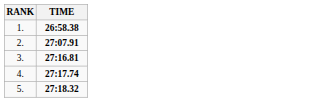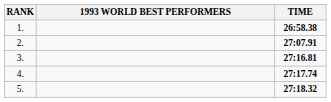 <table class="wikitable" style="border-collapse: collapse; font-size: 90%;">
 <tr>
 <th>RANK</th>
+<th align="center" style="width: 25em">1993 WORLD BEST PERFORMERS</th>
 <th align="center" style="width: 5em">TIME</th>
 </tr>
 <tr>
 <td align="center">1.</td>
+<td></td>
 <td align="center"><strong>26:58.38</strong></td>
 </tr>
 <tr>
 <td align="center">2.</td>
+<td></td>
 <td align="center"><strong>27:07.91</strong></td>
 </tr>
 <tr>
 <td align="center">3.</td>
+<td></td>
 <td align="center"><strong>27:16.81</strong></td>
 </tr>
 <tr>
 <td align="center">4.</td>
+<td></td>
 <td align="center"><strong>27:17.74</strong></td>
 </tr>
 <tr>
 <td align="center">5.</td>
+<td></td>
 <td align="center"><strong>27:18.32</strong></td>
 </tr>
 </table>
